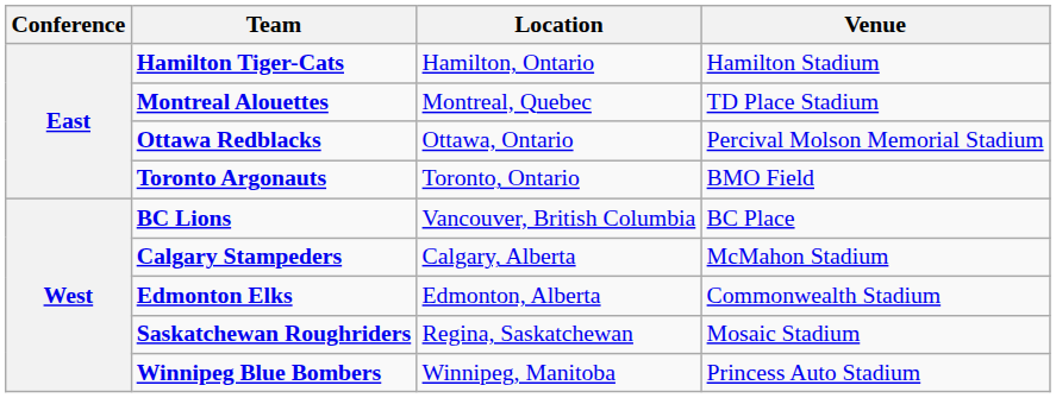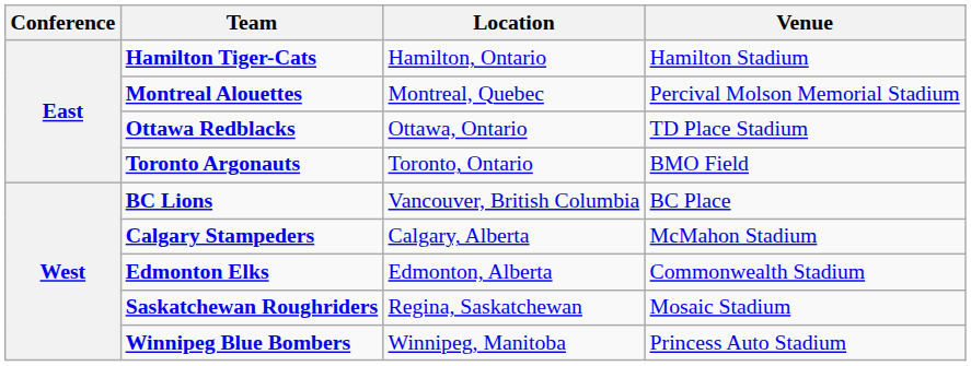 <table class="wikitable" style="font-size:85%">
 <tr>
 <th>Conference</th>
 <th>Team</th>
 <th>Location</th>
 <th>Venue</th>
 </tr>
 <tr>
 <th rowspan="4"><a href='#'>East</a></th>
 <td><strong><a href='#'>Hamilton Tiger-Cats</a></strong></td>
 <td><a href='#'>Hamilton, Ontario</a></td>
 <td><a href='#'>Hamilton Stadium</a></td>
 </tr>
 <tr>
 <td><strong><a href='#'>Montreal Alouettes</a></strong></td>
 <td><a href='#'>Montreal, Quebec</a></td>
-<td><a href='#'>TD Place Stadium</a></td>
+<td><a href='#'>Percival Molson Memorial Stadium</a></td>
 </tr>
 <tr>
 <td><strong><a href='#'>Ottawa Redblacks</a></strong></td>
 <td><a href='#'>Ottawa, Ontario</a></td>
-<td><a href='#'>Percival Molson Memorial Stadium</a></td>
+<td><a href='#'>TD Place Stadium</a></td>
 </tr>
 <tr>
 <td><strong><a href='#'>Toronto Argonauts</a></strong></td>
 <td><a href='#'>Toronto, Ontario</a></td>
 <td><a href='#'>BMO Field</a></td>
 </tr>
 <tr>
 <th rowspan="5"><a href='#'>West</a></th>
 <td><strong><a href='#'>BC Lions</a></strong></td>
 <td><a href='#'>Vancouver, British Columbia</a></td>
 <td><a href='#'>BC Place</a></td>
 </tr>
 <tr>
 <td><strong><a href='#'>Calgary Stampeders</a></strong></td>
 <td><a href='#'>Calgary, Alberta</a></td>
 <td><a href='#'>McMahon Stadium</a></td>
 </tr>
 <tr>
 <td><strong><a href='#'>Edmonton Elks</a></strong></td>
 <td><a href='#'>Edmonton, Alberta</a></td>
 <td><a href='#'>Commonwealth Stadium</a></td>
 </tr>
 <tr>
 <td><strong><a href='#'>Saskatchewan Roughriders</a></strong></td>
 <td><a href='#'>Regina, Saskatchewan</a></td>
 <td><a href='#'>Mosaic Stadium</a></td>
 </tr>
 <tr>
 <td><strong><a href='#'>Winnipeg Blue Bombers</a></strong></td>
 <td><a href='#'>Winnipeg, Manitoba</a></td>
 <td><a href='#'>Princess Auto Stadium</a></td>
 </tr>
 </table>
